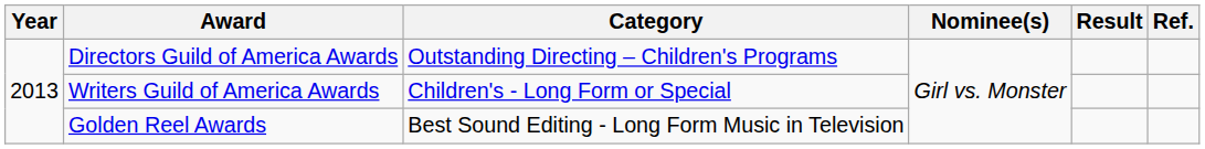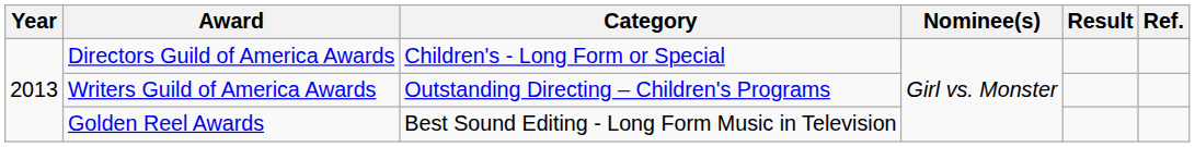 <table class="wikitable">
 <tr>
 <th>Year</th>
 <th>Award</th>
 <th>Category</th>
 <th>Nominee(s)</th>
 <th>Result</th>
 <th>Ref.</th>
 </tr>
 <tr>
 <td rowspan="3">2013</td>
 <td><a href='#'>Directors Guild of America Awards</a></td>
-<td><a href='#'>Outstanding Directing – Children's Programs</a></td>
+<td><a href='#'>Children's - Long Form or Special</a></td>
 <td rowspan="3"><em>Girl vs. Monster</em></td>
 <td></td>
 <td style="text-align:center;"></td>
 </tr>
 <tr>
 <td><a href='#'>Writers Guild of America Awards</a></td>
-<td><a href='#'>Children's - Long Form or Special</a></td>
+<td><a href='#'>Outstanding Directing – Children's Programs</a></td>
 <td></td>
 <td style="text-align:center;"></td>
 </tr>
 <tr>
 <td><a href='#'>Golden Reel Awards</a></td>
 <td>Best Sound Editing - Long Form Music in Television</td>
 <td></td>
 <td style="text-align:center;"></td>
 </tr>
 </table>
